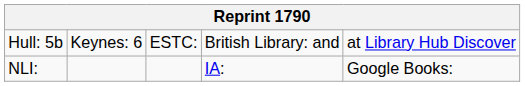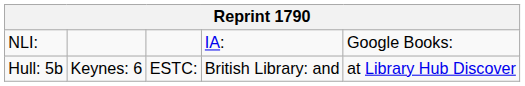 <table class= "wikitable">
 <tr>
 <th colspan=5>Reprint 1790</th>
+</tr>
+<tr style="vertical-align: top;">
+<td>NLI: </td>
+<td></td>
+<td></td>
+<td><a href='#'>IA</a>: </td>
+<td>Google Books:  </td>
 </tr>
 <tr style="vertical-align: top;">
 <td>Hull: 5b</td>
 <td>Keynes: 6</td>
 <td>ESTC: </td>
 <td>British Library:  and </td>
 <td> at <a href='#'>Library Hub Discover</a></td>
 </tr>
-<tr style="vertical-align: top;">
-<td>NLI: </td>
-<td></td>
-<td></td>
-<td><a href='#'>IA</a>: </td>
-<td>Google Books:  </td>
-</tr>
 </table>
